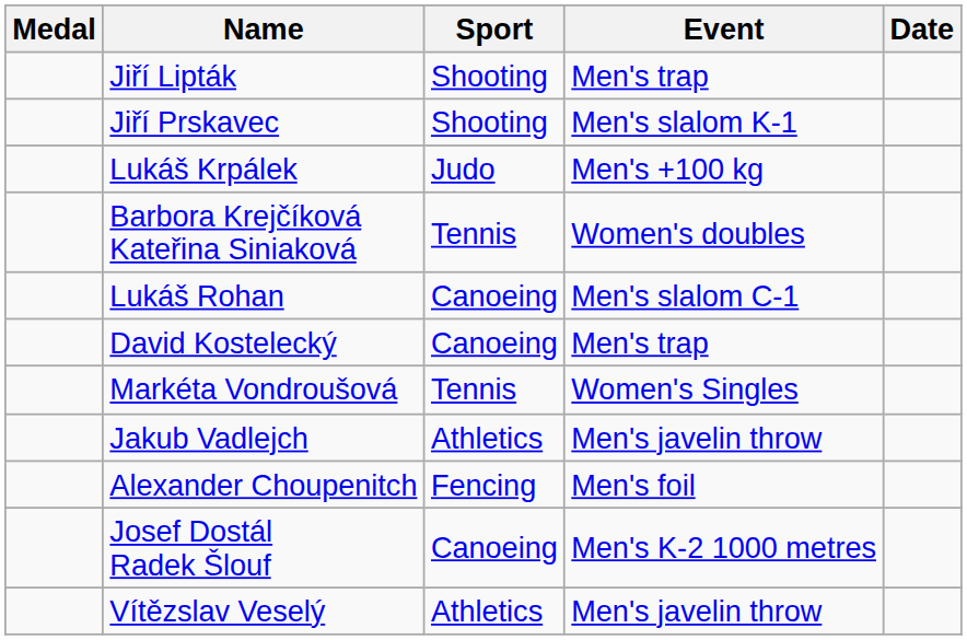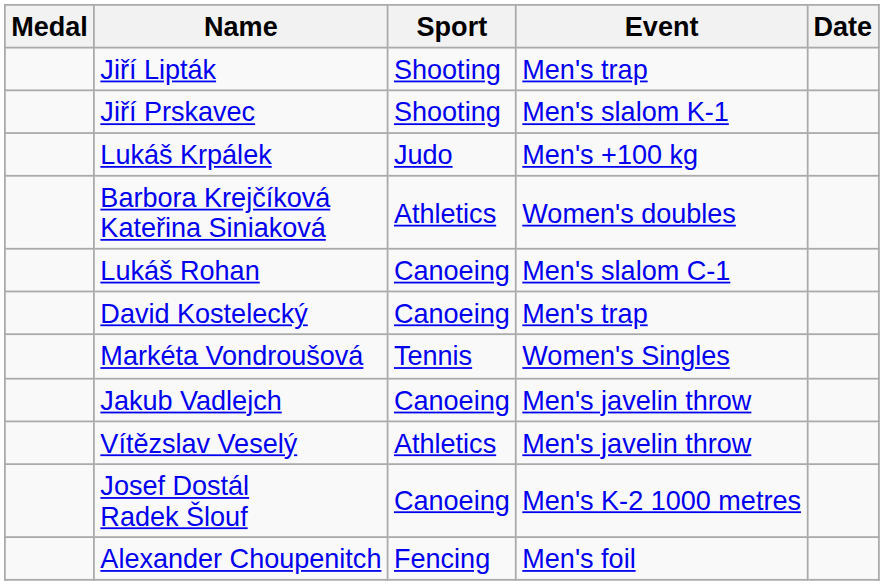 <table class="wikitable sortable" style="font-size: 95%;">
 <tr>
 <th>Medal</th>
 <th>Name</th>
 <th>Sport</th>
 <th>Event</th>
 <th>Date</th>
 </tr>
 <tr>
 <td></td>
 <td><a href='#'>Jiří Lipták</a></td>
 <td><a href='#'>Shooting</a></td>
 <td><a href='#'>Men's trap</a></td>
 <td></td>
 </tr>
 <tr>
 <td></td>
 <td><a href='#'>Jiří Prskavec</a></td>
 <td><a href='#'>Shooting</a></td>
 <td><a href='#'>Men's slalom K-1</a></td>
 <td></td>
 </tr>
 <tr>
 <td></td>
 <td><a href='#'>Lukáš Krpálek</a></td>
 <td><a href='#'>Judo</a></td>
 <td><a href='#'>Men's +100 kg</a></td>
 <td></td>
 </tr>
 <tr>
 <td></td>
 <td><a href='#'>Barbora Krejčíková</a><br><a href='#'>Kateřina Siniaková</a></td>
-<td><a href='#'>Tennis</a></td>
+<td><a href='#'>Athletics</a></td>
 <td><a href='#'>Women's doubles</a></td>
 <td></td>
 </tr>
 <tr>
 <td></td>
 <td><a href='#'>Lukáš Rohan</a></td>
 <td><a href='#'>Canoeing</a></td>
 <td><a href='#'>Men's slalom C-1</a></td>
 <td></td>
 </tr>
 <tr>
 <td></td>
 <td><a href='#'>David Kostelecký</a></td>
 <td><a href='#'>Canoeing</a></td>
 <td><a href='#'>Men's trap</a></td>
 <td></td>
 </tr>
 <tr>
 <td></td>
 <td><a href='#'>Markéta Vondroušová</a></td>
 <td><a href='#'>Tennis</a></td>
 <td><a href='#'>Women's Singles</a></td>
 <td></td>
 </tr>
 <tr>
 <td></td>
 <td><a href='#'>Jakub Vadlejch</a></td>
-<td><a href='#'>Athletics</a></td>
+<td><a href='#'>Canoeing</a></td>
 <td><a href='#'>Men's javelin throw</a></td>
 <td></td>
 </tr>
 <tr>
 <td></td>
-<td><a href='#'>Alexander Choupenitch</a></td>
-<td><a href='#'>Fencing</a></td>
-<td><a href='#'>Men's foil</a></td>
+<td><a href='#'>Vítězslav Veselý</a></td>
+<td><a href='#'>Athletics</a></td>
+<td><a href='#'>Men's javelin throw</a></td>
 <td></td>
 </tr>
 <tr>
 <td></td>
 <td><a href='#'>Josef Dostál</a><br><a href='#'>Radek Šlouf</a></td>
 <td><a href='#'>Canoeing</a></td>
 <td><a href='#'>Men's K-2 1000 metres</a></td>
 <td></td>
 </tr>
 <tr>
 <td></td>
-<td><a href='#'>Vítězslav Veselý</a></td>
-<td><a href='#'>Athletics</a></td>
-<td><a href='#'>Men's javelin throw</a></td>
+<td><a href='#'>Alexander Choupenitch</a></td>
+<td><a href='#'>Fencing</a></td>
+<td><a href='#'>Men's foil</a></td>
 <td></td>
 </tr>
 </table>
